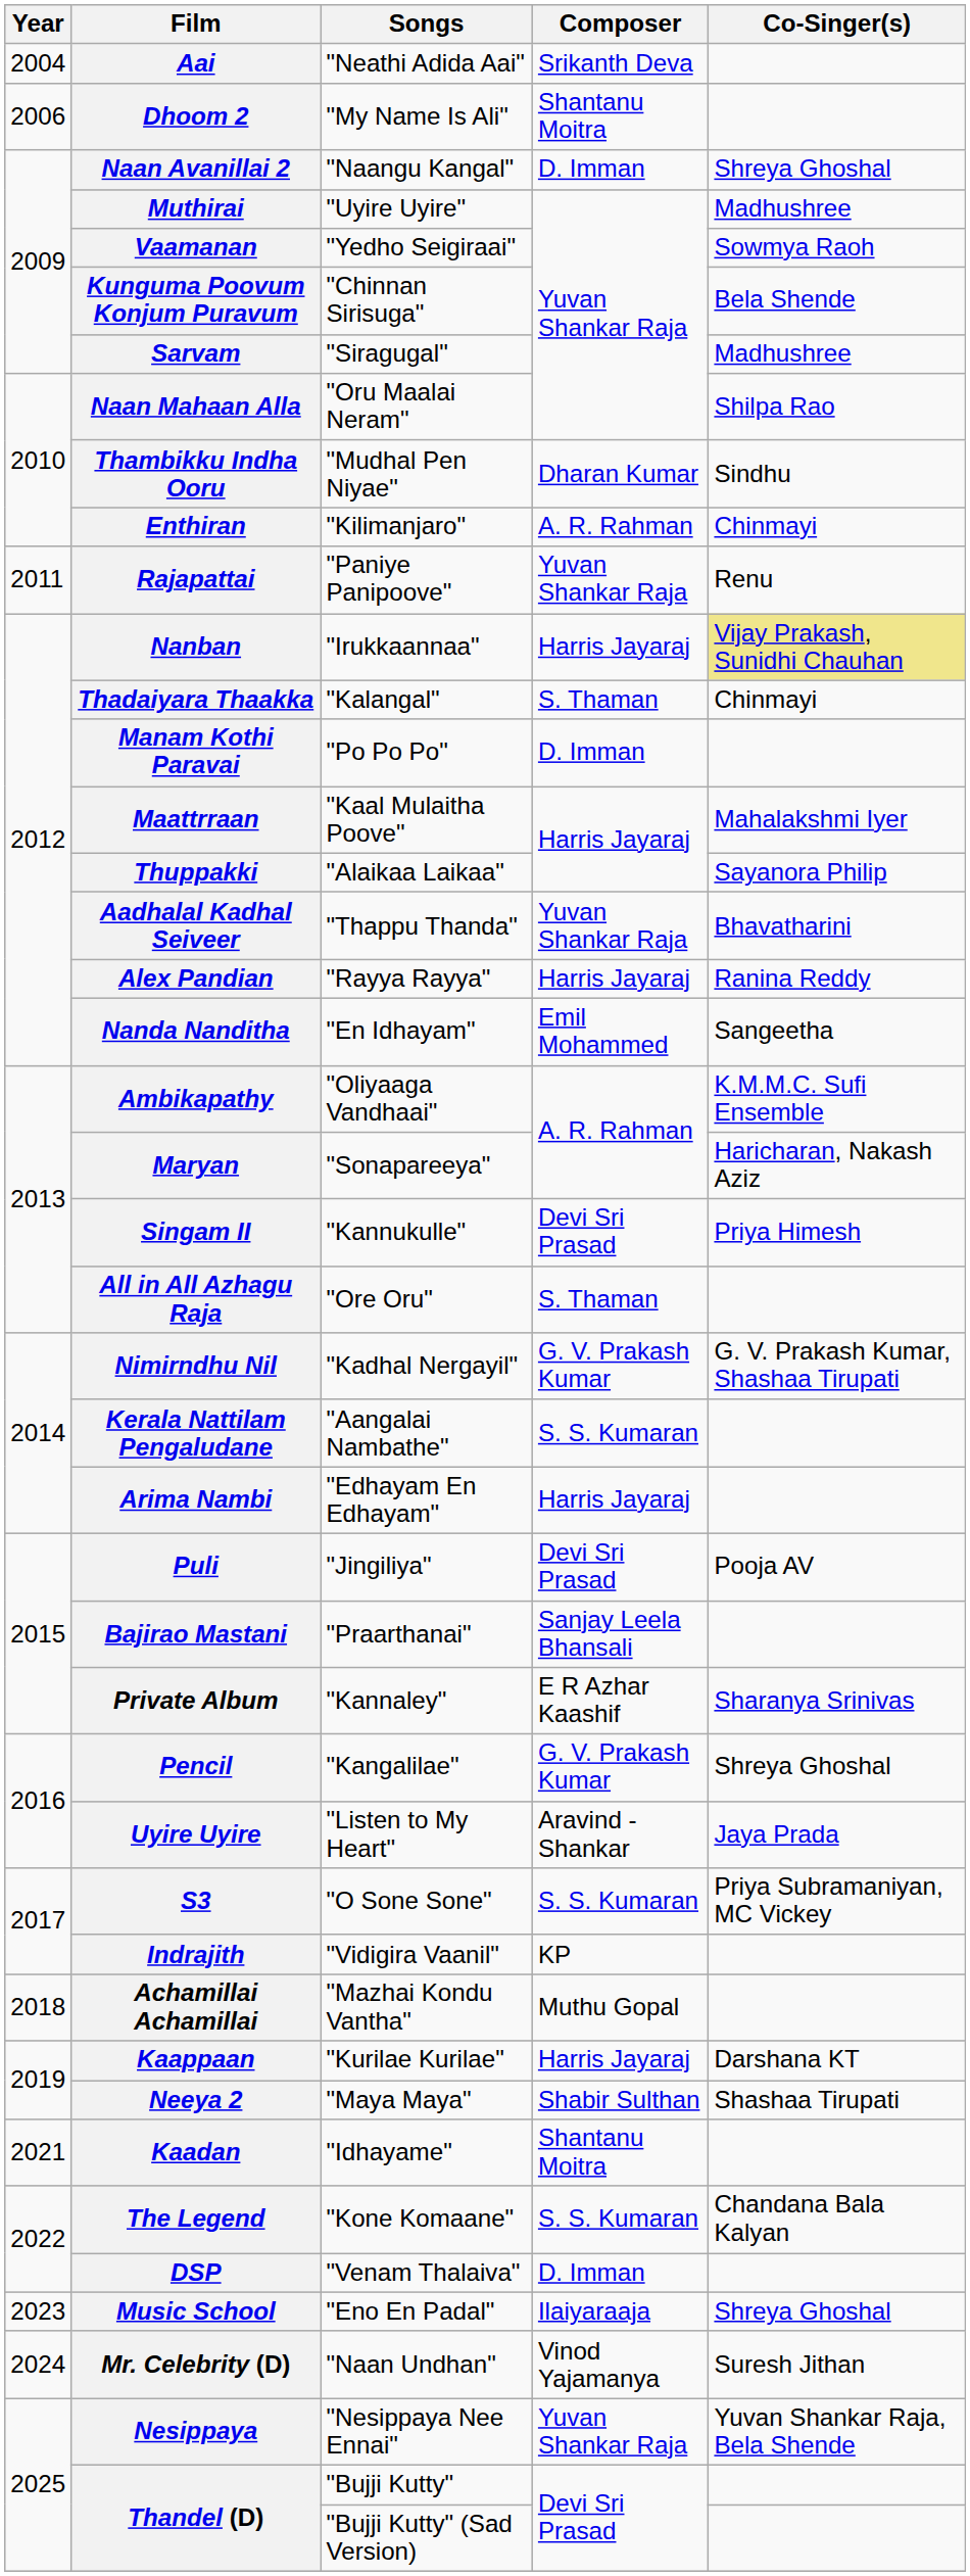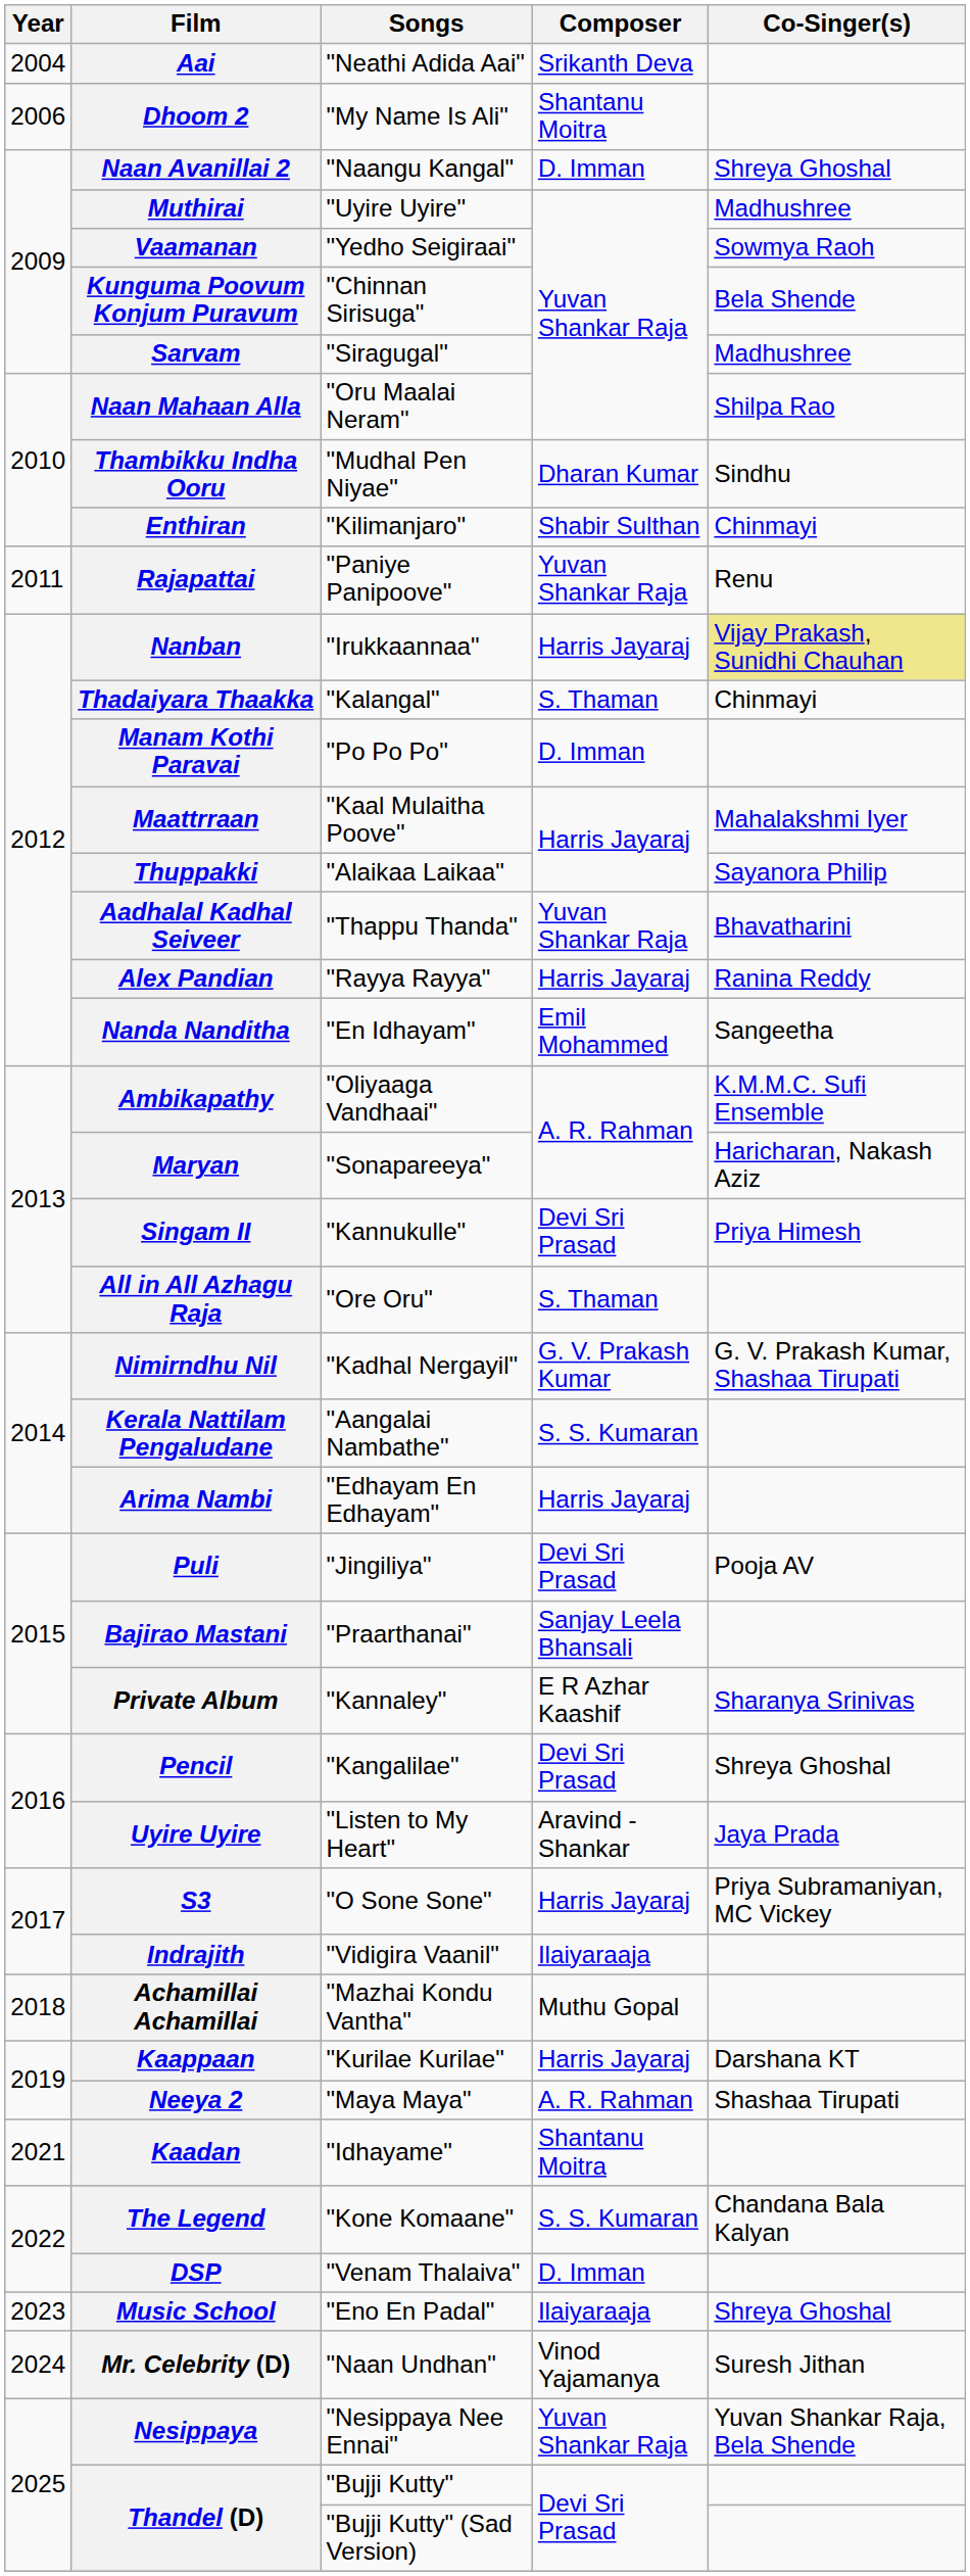 <table class="wikitable sortable" width="100%">
 <tr>
 <th>Year</th>
 <th>Film</th>
 <th>Songs</th>
 <th>Composer</th>
 <th>Co-Singer(s)</th>
 </tr>
 <tr>
 <td>2004</td>
 <th><em><a href='#'>Aai</a></em></th>
 <td>"Neathi Adida Aai"</td>
 <td><a href='#'>Srikanth Deva</a></td>
 <td></td>
 </tr>
 <tr>
 <td>2006</td>
 <th><em><a href='#'>Dhoom 2</a></em></th>
 <td>"My Name Is Ali"</td>
 <td><a href='#'>Shantanu Moitra</a></td>
 <td></td>
 </tr>
 <tr>
 <td rowspan="5">2009</td>
 <th><em><a href='#'>Naan Avanillai 2</a></em></th>
 <td>"Naangu Kangal"</td>
 <td><a href='#'>D. Imman</a></td>
 <td><a href='#'>Shreya Ghoshal</a></td>
 </tr>
 <tr>
 <th><em><a href='#'>Muthirai</a></em></th>
 <td>"Uyire Uyire"</td>
 <td rowspan="5"><a href='#'>Yuvan Shankar Raja</a></td>
 <td><a href='#'>Madhushree</a></td>
 </tr>
 <tr>
 <th><em><a href='#'>Vaamanan</a></em></th>
 <td>"Yedho Seigiraai"</td>
 <td><a href='#'>Sowmya Raoh</a></td>
 </tr>
 <tr>
 <th><em><a href='#'>Kunguma Poovum Konjum Puravum</a></em></th>
 <td>"Chinnan Sirisuga"</td>
 <td><a href='#'>Bela Shende</a></td>
 </tr>
 <tr>
 <th><em><a href='#'>Sarvam</a></em></th>
 <td>"Siragugal"</td>
 <td><a href='#'>Madhushree</a></td>
 </tr>
 <tr>
 <td rowspan= 3>2010</td>
 <th><em><a href='#'>Naan Mahaan Alla</a></em></th>
 <td>"Oru Maalai Neram"</td>
 <td><a href='#'>Shilpa Rao</a></td>
 </tr>
 <tr>
 <th><em><a href='#'>Thambikku Indha Ooru</a></em></th>
 <td>"Mudhal Pen Niyae"</td>
 <td><a href='#'>Dharan Kumar</a></td>
 <td>Sindhu</td>
 </tr>
 <tr>
 <th><em><a href='#'>Enthiran</a></em></th>
 <td>"Kilimanjaro"</td>
-<td><a href='#'>A. R. Rahman</a></td>
+<td><a href='#'>Shabir Sulthan</a></td>
 <td><a href='#'>Chinmayi</a></td>
 </tr>
 <tr>
 <td rowspan= 1>2011</td>
 <th><em><a href='#'>Rajapattai</a></em></th>
 <td>"Paniye Panipoove"</td>
 <td><a href='#'>Yuvan Shankar Raja</a></td>
 <td>Renu</td>
 </tr>
 <tr>
 <td rowspan="8">2012</td>
 <th><em><a href='#'>Nanban</a></em></th>
 <td>"Irukkaannaa"</td>
 <td><a href='#'>Harris Jayaraj</a></td>
 <td style="background: khaki;"><a href='#'>Vijay Prakash</a>, <a href='#'>Sunidhi Chauhan</a></td>
 </tr>
 <tr>
 <th><em><a href='#'>Thadaiyara Thaakka</a></em></th>
 <td>"Kalangal"</td>
 <td><a href='#'>S. Thaman</a></td>
 <td>Chinmayi</td>
 </tr>
 <tr>
 <th><em><a href='#'>Manam Kothi Paravai</a></em></th>
 <td>"Po Po Po"</td>
 <td><a href='#'>D. Imman</a></td>
 <td></td>
 </tr>
 <tr>
 <th><em><a href='#'>Maattrraan</a></em></th>
 <td>"Kaal Mulaitha Poove"</td>
 <td rowspan="2"><a href='#'>Harris Jayaraj</a></td>
 <td><a href='#'>Mahalakshmi Iyer</a></td>
 </tr>
 <tr>
 <th><em><a href='#'>Thuppakki</a></em></th>
 <td>"Alaikaa Laikaa"</td>
 <td><a href='#'>Sayanora Philip</a></td>
 </tr>
 <tr>
 <th><em><a href='#'>Aadhalal Kadhal Seiveer</a></em></th>
 <td>"Thappu Thanda"</td>
 <td><a href='#'>Yuvan Shankar Raja</a></td>
 <td><a href='#'>Bhavatharini</a></td>
 </tr>
 <tr>
 <th><em><a href='#'>Alex Pandian</a></em></th>
 <td>"Rayya Rayya"</td>
 <td><a href='#'>Harris Jayaraj</a></td>
 <td><a href='#'>Ranina Reddy</a></td>
 </tr>
 <tr>
 <th><a href='#'><em>Nanda Nanditha</em></a></th>
 <td>"En Idhayam"</td>
 <td><a href='#'>Emil Mohammed</a></td>
 <td>Sangeetha</td>
 </tr>
 <tr>
 <td rowspan="4">2013</td>
 <th><em><a href='#'>Ambikapathy</a></em></th>
 <td>"Oliyaaga Vandhaai"</td>
 <td rowspan="2"><a href='#'>A. R. Rahman</a></td>
 <td><a href='#'>K.M.M.C. Sufi Ensemble</a></td>
 </tr>
 <tr>
 <th><em><a href='#'>Maryan</a></em></th>
 <td>"Sonapareeya"</td>
 <td><a href='#'>Haricharan</a>, Nakash Aziz</td>
 </tr>
 <tr>
 <th><em><a href='#'>Singam II</a></em></th>
 <td>"Kannukulle"</td>
 <td><a href='#'>Devi Sri Prasad</a></td>
 <td><a href='#'>Priya Himesh</a></td>
 </tr>
 <tr>
 <th><em><a href='#'>All in All Azhagu Raja</a></em></th>
 <td>"Ore Oru"</td>
 <td><a href='#'>S. Thaman</a></td>
 <td></td>
 </tr>
 <tr>
 <td rowspan="3">2014</td>
 <th><em><a href='#'>Nimirndhu Nil</a></em></th>
 <td>"Kadhal Nergayil"</td>
 <td><a href='#'>G. V. Prakash Kumar</a></td>
 <td>G. V. Prakash Kumar, <a href='#'>Shashaa Tirupati</a></td>
 </tr>
 <tr>
 <th><em><a href='#'>Kerala Nattilam Pengaludane</a></em></th>
 <td>"Aangalai Nambathe"</td>
 <td><a href='#'>S. S. Kumaran</a></td>
 <td></td>
 </tr>
 <tr>
 <th><em><a href='#'>Arima Nambi</a></em></th>
 <td>"Edhayam En Edhayam"</td>
 <td><a href='#'>Harris Jayaraj</a></td>
 <td></td>
 </tr>
 <tr>
 <td rowspan="3">2015</td>
 <th><em><a href='#'>Puli</a></em></th>
 <td>"Jingiliya"</td>
 <td><a href='#'>Devi Sri Prasad</a></td>
 <td>Pooja AV</td>
 </tr>
 <tr>
 <th><em><a href='#'>Bajirao Mastani</a></em></th>
 <td>"Praarthanai"</td>
 <td><a href='#'>Sanjay Leela Bhansali</a></td>
 <td></td>
 </tr>
 <tr>
 <th><em>Private Album</em></th>
 <td>"Kannaley"</td>
 <td>E R Azhar Kaashif</td>
 <td><a href='#'>Sharanya Srinivas</a></td>
 </tr>
 <tr>
 <td rowspan="2">2016</td>
 <th><em><a href='#'>Pencil</a></em></th>
 <td>"Kangalilae"</td>
-<td><a href='#'>G. V. Prakash Kumar</a></td>
+<td><a href='#'>Devi Sri Prasad</a></td>
 <td>Shreya Ghoshal</td>
 </tr>
 <tr>
 <th><em><a href='#'>Uyire Uyire</a></em></th>
 <td>"Listen to My Heart"</td>
 <td>Aravind - Shankar</td>
 <td><a href='#'>Jaya Prada</a></td>
 </tr>
 <tr>
 <td rowspan="2">2017</td>
 <th><em><a href='#'>S3</a></em></th>
 <td>"O Sone Sone"</td>
-<td><a href='#'>S. S. Kumaran</a></td>
+<td><a href='#'>Harris Jayaraj</a></td>
 <td>Priya Subramaniyan, MC Vickey</td>
 </tr>
 <tr>
 <th><em><a href='#'>Indrajith</a></em></th>
 <td>"Vidigira Vaanil"</td>
-<td>KP</td>
+<td><a href='#'>Ilaiyaraaja</a></td>
 <td></td>
 </tr>
 <tr>
 <td>2018</td>
 <th><em>Achamillai Achamillai</em></th>
 <td>"Mazhai Kondu Vantha"</td>
 <td>Muthu Gopal</td>
 <td></td>
 </tr>
 <tr>
 <td rowspan="2">2019</td>
 <th><em><a href='#'>Kaappaan</a></em></th>
 <td>"Kurilae Kurilae"</td>
 <td><a href='#'>Harris Jayaraj</a></td>
 <td>Darshana KT</td>
 </tr>
 <tr>
 <th><em><a href='#'>Neeya 2</a></em></th>
 <td>"Maya Maya"</td>
-<td><a href='#'>Shabir Sulthan</a></td>
+<td><a href='#'>A. R. Rahman</a></td>
 <td>Shashaa Tirupati</td>
 </tr>
 <tr>
 <td>2021</td>
 <th><em><a href='#'>Kaadan</a></em></th>
 <td>"Idhayame"</td>
 <td><a href='#'>Shantanu Moitra</a></td>
 <td></td>
 </tr>
 <tr>
 <td rowspan="2">2022</td>
 <th><em><a href='#'>The Legend</a></em></th>
 <td>"Kone Komaane"</td>
 <td><a href='#'>S. S. Kumaran</a></td>
 <td>Chandana Bala Kalyan</td>
 </tr>
 <tr>
 <th><em><a href='#'>DSP</a></em></th>
 <td>"Venam Thalaiva"</td>
 <td><a href='#'>D. Imman</a></td>
 <td></td>
 </tr>
 <tr>
 <td>2023</td>
 <th><a href='#'><em>Music School</em></a></th>
 <td>"Eno En Padal"</td>
 <td><a href='#'>Ilaiyaraaja</a></td>
 <td><a href='#'>Shreya Ghoshal</a></td>
 </tr>
 <tr>
 <td>2024</td>
 <th><em>Mr. Celebrity</em> (D)</th>
 <td>"Naan Undhan"</td>
 <td>Vinod Yajamanya</td>
 <td>Suresh Jithan</td>
 </tr>
 <tr>
 <td rowspan="3">2025</td>
 <th><em><a href='#'>Nesippaya</a></em></th>
 <td>"Nesippaya Nee Ennai"</td>
 <td><a href='#'>Yuvan Shankar Raja</a></td>
 <td>Yuvan Shankar Raja, <a href='#'>Bela Shende</a></td>
 </tr>
 <tr>
 <th rowspan="2"><em><a href='#'>Thandel</a></em> (D)</th>
 <td>"Bujji Kutty"</td>
 <td rowspan="2"><a href='#'>Devi Sri Prasad</a></td>
 <td></td>
 </tr>
 <tr>
 <td>"Bujji Kutty" (Sad Version)</td>
 <td></td>
 </tr>
 <tr>
 </tr>
 </table>
